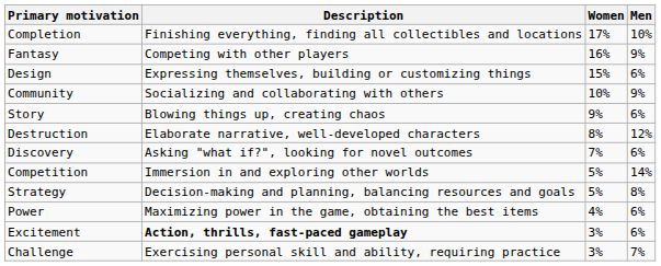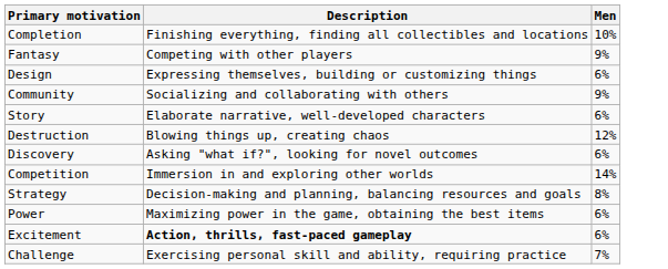 <table class="wikitable sortable">
 <tr>
 <th>Primary motivation</th>
 <th>Description</th>
-<th>Women</th>
 <th>Men</th>
 </tr>
 <tr>
 <td>Completion</td>
 <td>Finishing everything, finding all collectibles and locations</td>
-<td>17%</td>
 <td>10%</td>
 </tr>
 <tr>
 <td>Fantasy</td>
 <td>Competing with other players</td>
-<td>16%</td>
 <td>9%</td>
 </tr>
 <tr>
 <td>Design</td>
 <td>Expressing themselves, building or customizing things</td>
-<td>15%</td>
 <td>6%</td>
 </tr>
 <tr>
 <td>Community</td>
 <td>Socializing and collaborating with others</td>
-<td>10%</td>
 <td>9%</td>
 </tr>
 <tr>
 <td>Story</td>
-<td>Blowing things up, creating chaos</td>
-<td>9%</td>
+<td>Elaborate narrative, well-developed characters</td>
 <td>6%</td>
 </tr>
 <tr>
 <td>Destruction</td>
-<td>Elaborate narrative, well-developed characters</td>
-<td>8%</td>
+<td>Blowing things up, creating chaos</td>
 <td>12%</td>
 </tr>
 <tr>
 <td>Discovery</td>
 <td>Asking "what if?", looking for novel outcomes</td>
-<td>7%</td>
 <td>6%</td>
 </tr>
 <tr>
 <td>Competition</td>
 <td>Immersion in and exploring other worlds</td>
-<td>5%</td>
 <td>14%</td>
 </tr>
 <tr>
 <td>Strategy</td>
 <td>Decision-making and planning, balancing resources and goals</td>
-<td>5%</td>
 <td>8%</td>
 </tr>
 <tr>
 <td>Power</td>
 <td>Maximizing power in the game, obtaining the best items</td>
-<td>4%</td>
 <td>6%</td>
 </tr>
 <tr>
 <td>Excitement</td>
 <td><strong>Action, thrills, fast-paced gameplay</strong></td>
-<td>3%</td>
 <td>6%</td>
 </tr>
 <tr>
 <td>Challenge</td>
 <td>Exercising personal skill and ability, requiring practice</td>
-<td>3%</td>
 <td>7%</td>
 </tr>
 </table>
